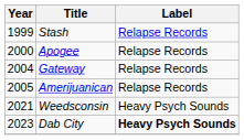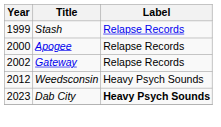 <table class="wikitable">
 <tr>
 <th>Year</th>
 <th>Title</th>
 <th>Label</th>
 </tr>
 <tr>
 <td>1999</td>
 <td><em>Stash</em></td>
 <td><a href='#'>Relapse Records</a></td>
 </tr>
 <tr>
 <td>2000</td>
 <td><em><a href='#'>Apogee</a></em></td>
 <td>Relapse Records</td>
 </tr>
 <tr>
-<td>2004</td>
+<td>2002</td>
 <td><em><a href='#'>Gateway</a></em></td>
 <td>Relapse Records</td>
 </tr>
 <tr>
-<td>2005</td>
-<td><em><a href='#'>Amerijuanican</a></em></td>
-<td>Relapse Records</td>
-</tr>
-<tr>
-<td>2021</td>
+<td>2012</td>
 <td><em>Weedsconsin</em></td>
 <td>Heavy Psych Sounds</td>
 </tr>
 <tr>
 <td>2023</td>
 <td><em>Dab City</em></td>
 <td><strong>Heavy Psych Sounds</strong></td>
 </tr>
 <tr>
 </tr>
 </table>
